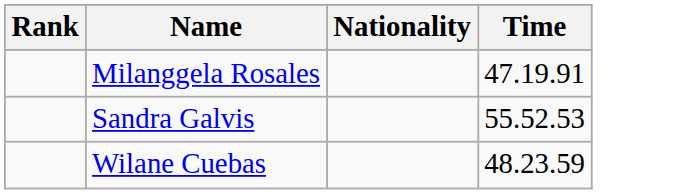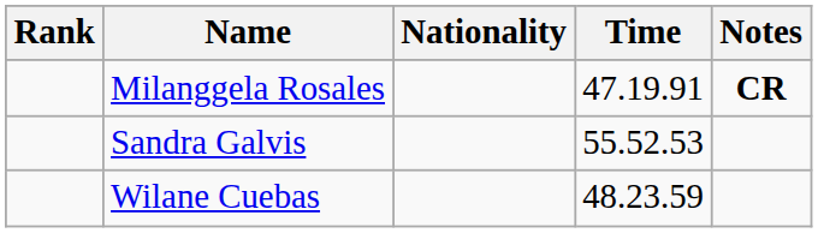 <table class="wikitable sortable" style="text-align:center">
 <tr>
 <th>Rank</th>
 <th>Name</th>
 <th>Nationality</th>
 <th>Time</th>
+<th>Notes</th>
 </tr>
 <tr>
 <td></td>
 <td align=left><a href='#'>Milanggela Rosales</a></td>
 <td align=left></td>
 <td>47.19.91</td>
+<td><strong>CR</strong></td>
 </tr>
 <tr>
 <td></td>
 <td align=left><a href='#'>Sandra Galvis</a></td>
 <td align=left></td>
 <td>55.52.53</td>
+<td></td>
 </tr>
 <tr>
 <td></td>
 <td align=left><a href='#'>Wilane Cuebas</a></td>
 <td align=left></td>
 <td>48.23.59</td>
+<td></td>
 </tr>
 </table>
